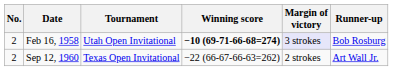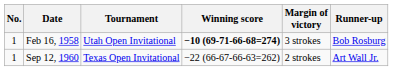 <table class="wikitable" style="font-size:95%;">
 <tr>
 <th>No.</th>
 <th>Date</th>
 <th>Tournament</th>
 <th>Winning score</th>
 <th>Margin of<br>victory</th>
 <th>Runner-up</th>
 </tr>
 <tr>
-<td align=center>2</td>
+<td align=center>1</td>
 <td align=right>Feb 16, <a href='#'>1958</a></td>
 <td><a href='#'>Utah Open Invitational</a></td>
 <td><strong>−10 (69-71-66-68=274)</strong></td>
-<td style="background: lavender;">3 strokes</td>
+<td>3 strokes</td>
 <td> <a href='#'>Bob Rosburg</a></td>
 </tr>
 <tr>
-<td align=center>2</td>
+<td align=center>1</td>
 <td align=right>Sep 12, <a href='#'>1960</a></td>
 <td><a href='#'>Texas Open Invitational</a></td>
 <td>−22 (66-67-66-63=262)</td>
 <td>2 strokes</td>
 <td> <a href='#'>Art Wall Jr.</a></td>
 </tr>
 </table>
